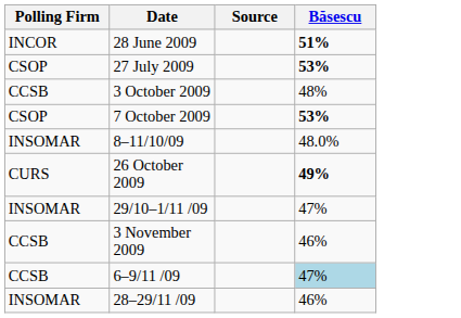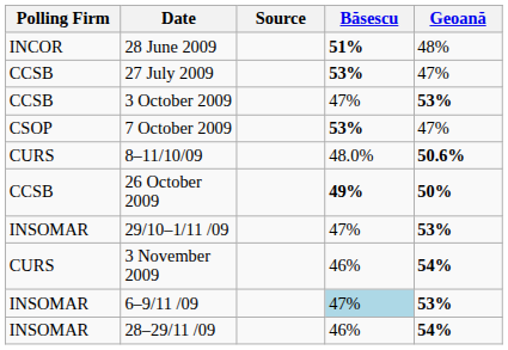 <table class="wikitable">
 <tr style="background:#e9e9e9;">
 <th style="width:100px;">Polling Firm</th>
 <th style="width:100px;">Date</th>
 <th width=75px>Source</th>
 <th width=75px><strong><a href='#'>Băsescu</a></strong></th>
+<th width=75px><strong><a href='#'>Geoană</a></strong></th>
 </tr>
 <tr>
 <td>INCOR</td>
 <td>28 June 2009</td>
 <td></td>
 <td><strong>51%</strong></td>
+<td>48%</td>
 </tr>
 <tr>
-<td>CSOP</td>
+<td>CCSB</td>
 <td>27 July 2009</td>
 <td></td>
 <td><strong>53%</strong></td>
+<td>47%</td>
 </tr>
 <tr>
 <td>CCSB</td>
 <td>3 October 2009</td>
 <td></td>
-<td>48%</td>
+<td>47%</td>
+<td><strong>53%</strong></td>
 </tr>
 <tr>
 <td>CSOP</td>
 <td>7 October 2009</td>
 <td></td>
 <td><strong>53%</strong></td>
+<td>47%</td>
 </tr>
 <tr>
-<td>INSOMAR</td>
+<td>CURS</td>
 <td>8–11/10/09</td>
 <td></td>
 <td>48.0%</td>
+<td><strong>50.6%</strong></td>
 </tr>
 <tr>
-<td>CURS</td>
+<td>CCSB</td>
 <td>26 October 2009</td>
 <td></td>
 <td><strong>49%</strong></td>
+<td><strong>50%</strong></td>
 </tr>
 <tr>
 <td>INSOMAR</td>
 <td>29/10–1/11 /09</td>
 <td></td>
 <td>47%</td>
+<td><strong>53%</strong></td>
 </tr>
 <tr>
-<td>CCSB</td>
+<td>CURS</td>
 <td>3 November 2009</td>
 <td> </td>
 <td>46%</td>
+<td><strong>54%</strong></td>
 </tr>
 <tr>
-<td>CCSB</td>
+<td>INSOMAR</td>
 <td>6–9/11 /09</td>
 <td></td>
 <td style="background: lightblue;">47%</td>
+<td><strong>53%</strong></td>
 </tr>
 <tr>
 <td>INSOMAR</td>
 <td>28–29/11 /09</td>
 <td></td>
 <td>46%</td>
+<td><strong>54%</strong></td>
 </tr>
 </table>
